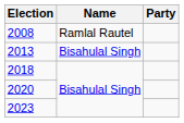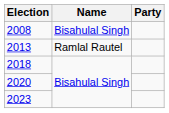 <table class="wikitable sortable">
 <tr>
 <th>Election</th>
 <th>Name</th>
 <th colspan=2>Party</th>
 </tr>
 <tr>
 <td><a href='#'>2008</a></td>
-<td>Ramlal Rautel</td>
+<td><a href='#'>Bisahulal Singh</a></td>
 <td></td>
 </tr>
 <tr>
 <td><a href='#'>2013</a></td>
-<td><a href='#'>Bisahulal Singh</a></td>
+<td>Ramlal Rautel</td>
 <td></td>
 </tr>
 <tr>
 <td><a href='#'>2018</a></td>
 <td rowspan=3><a href='#'>Bisahulal Singh</a></td>
 <td></td>
 </tr>
 <tr>
 <td><a href='#'>2020</a></td>
 <td></td>
 </tr>
 <tr>
 <td><a href='#'>2023</a></td>
 </tr>
 </table>
